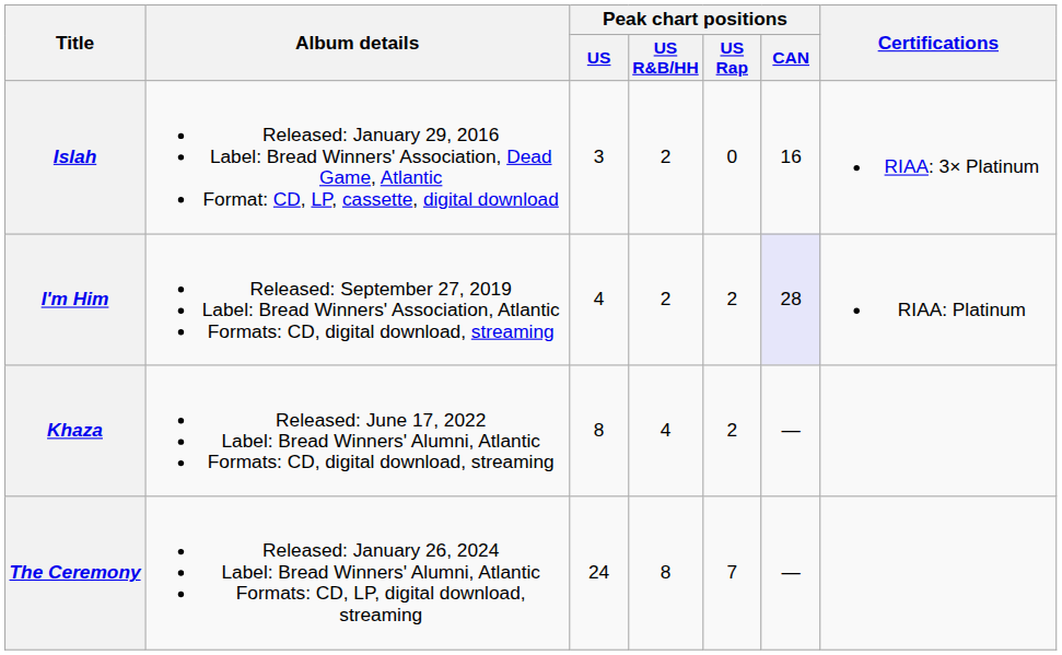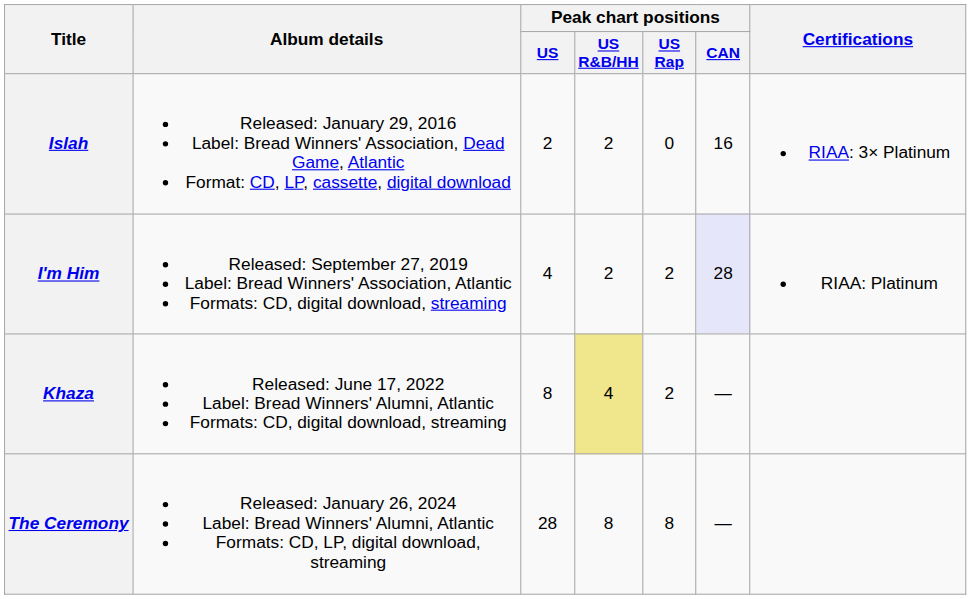 <table class="wikitable plainrowheaders" style="text-align:center;">
 <tr>
 <th scope="col" rowspan="2">Title</th>
 <th scope="col" rowspan="2" style="width:22em;">Album details</th>
 <th scope="col" colspan="4">Peak chart positions</th>
 <th scope="col" rowspan="2" style="width:12em;"><a href='#'>Certifications</a></th>
 </tr>
 <tr>
 <th scope="col" style="width:3em;font-size:90%;"><a href='#'>US</a><br></th>
 <th scope="col" style="width:3em;font-size:90%;"><a href='#'>US R&B/HH</a><br></th>
 <th scope="col" style="width:3em;font-size:90%;"><a href='#'>US Rap</a><br></th>
 <th scope="col" style="width:3em;font-size:90%;"><a href='#'>CAN</a><br></th>
 </tr>
 <tr>
 <th scope="row"><em><a href='#'>Islah</a></em></th>
 <td><br><ul><li>Released: January 29, 2016</li><li>Label: Bread Winners' Association, <a href='#'>Dead Game</a>, <a href='#'>Atlantic</a></li><li>Format: <a href='#'>CD</a>, <a href='#'>LP</a>, <a href='#'>cassette</a>, <a href='#'>digital download</a></li></ul></td>
-<td>3</td>
+<td>2</td>
 <td>2</td>
 <td>0</td>
 <td>16</td>
 <td><br><ul><li><a href='#'>RIAA</a>: 3× Platinum</li></ul></td>
 </tr>
 <tr>
 <th scope="row"><em><a href='#'>I'm Him</a></em></th>
 <td><br><ul><li>Released: September 27, 2019</li><li>Label: Bread Winners' Association, Atlantic</li><li>Formats: CD, digital download, <a href='#'>streaming</a></li></ul></td>
 <td>4</td>
 <td>2</td>
 <td>2</td>
 <td style="background: lavender;">28</td>
 <td><br><ul><li>RIAA: Platinum</li></ul></td>
 </tr>
 <tr>
 <th scope="row"><em><a href='#'>Khaza</a></em></th>
 <td><br><ul><li>Released: June 17, 2022</li><li>Label: Bread Winners' Alumni, Atlantic</li><li>Formats: CD, digital download, streaming</li></ul></td>
 <td>8</td>
-<td>4</td>
+<td style="background: khaki;">4</td>
 <td>2</td>
 <td>—</td>
 <td></td>
 </tr>
 <tr>
 <th scope="row"><em><a href='#'>The Ceremony</a></em></th>
 <td><br><ul><li>Released: January 26, 2024</li><li>Label: Bread Winners' Alumni, Atlantic</li><li>Formats: CD, LP, digital download, streaming</li></ul></td>
-<td>24</td>
+<td>28</td>
 <td>8</td>
-<td>7</td>
+<td>8</td>
 <td>—</td>
 <td></td>
 </tr>
 </table>
